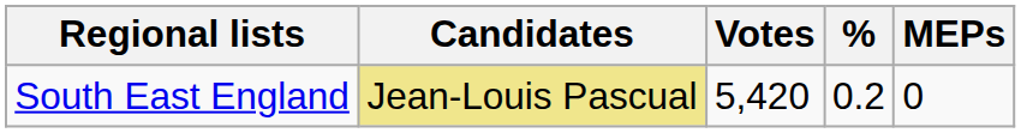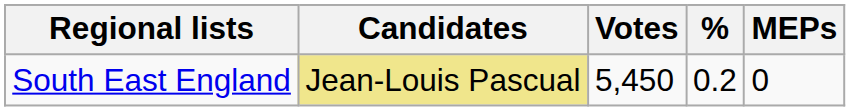 <table class="wikitable">
 <tr>
 <th>Regional lists</th>
 <th>Candidates</th>
 <th>Votes</th>
 <th>%</th>
 <th>MEPs</th>
 </tr>
 <tr>
 <td><a href='#'>South East England</a></td>
 <td style="background: khaki;">Jean-Louis Pascual</td>
-<td>5,420</td>
+<td>5,450</td>
 <td>0.2</td>
 <td>0</td>
 </tr>
 </table>
